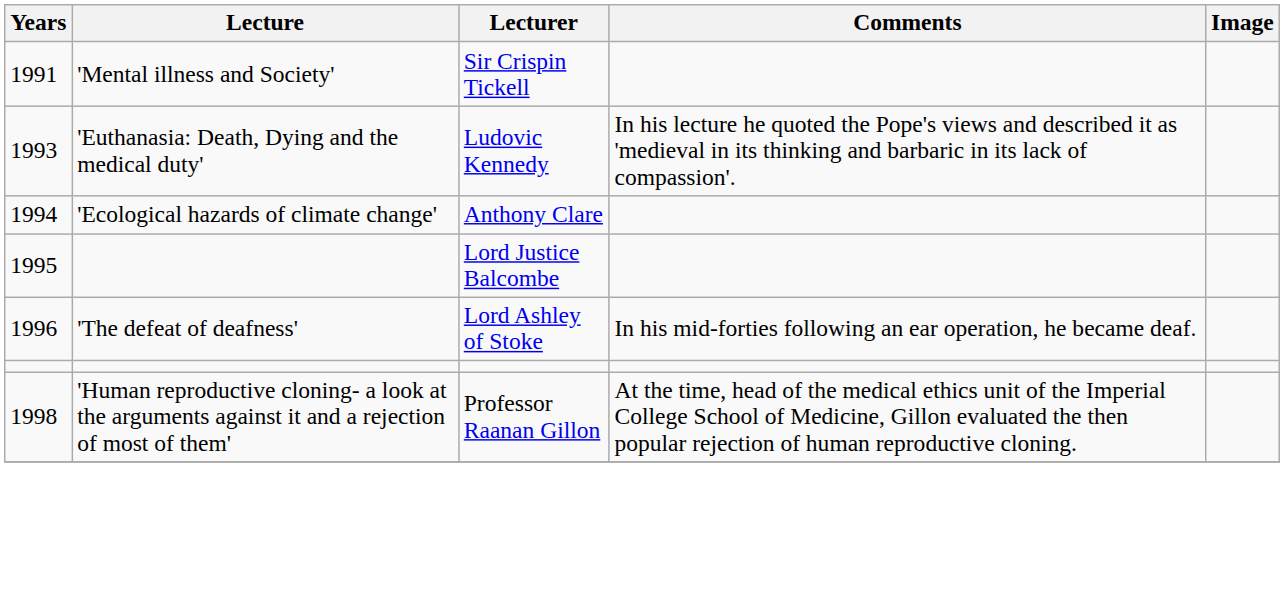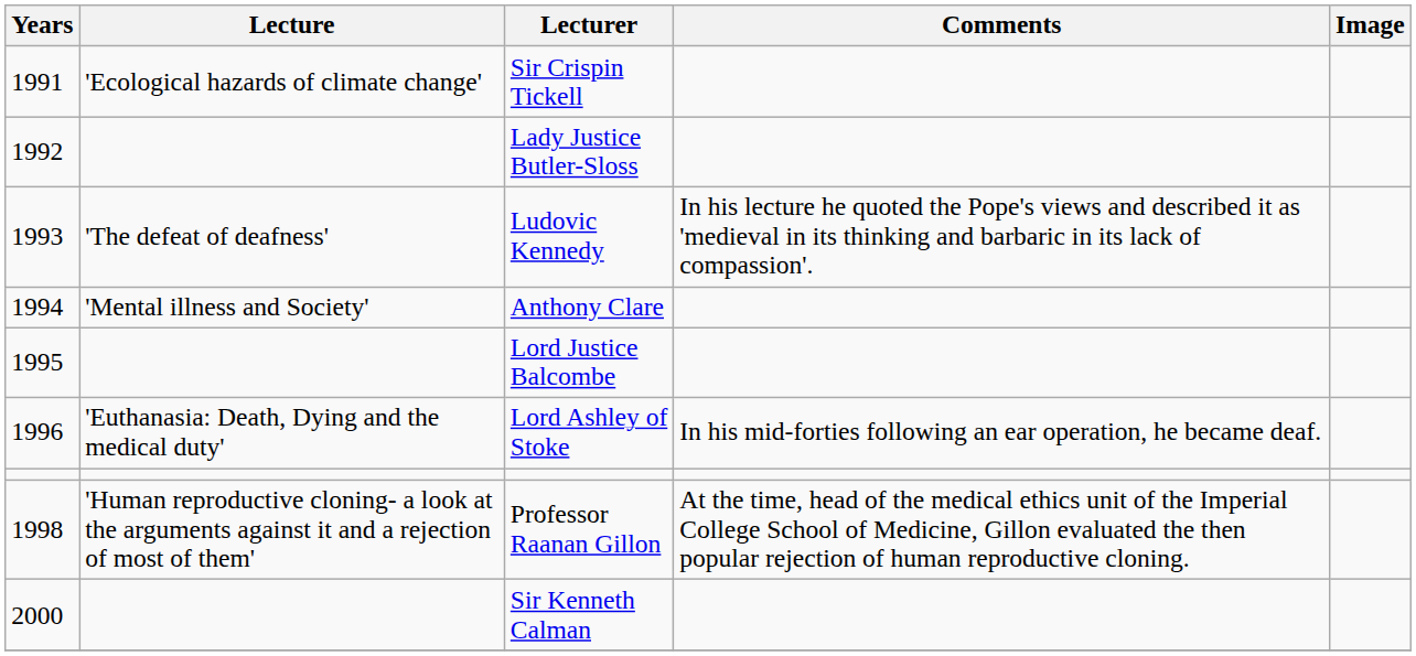 <table class="wikitable">
 <tr>
 <th>Years</th>
 <th>Lecture</th>
 <th>Lecturer</th>
 <th>Comments</th>
 <th>Image</th>
 </tr>
 <tr>
 <td>1991</td>
-<td>'Mental illness and Society'</td>
+<td>'Ecological hazards of climate change'</td>
 <td><a href='#'>Sir Crispin Tickell</a></td>
 <td></td>
 <td></td>
 </tr>
 <tr>
+<td>1992</td>
+<td></td>
+<td><a href='#'>Lady Justice Butler-Sloss</a></td>
+<td></td>
+<td></td>
+</tr>
+<tr>
 <td>1993</td>
-<td>'Euthanasia: Death, Dying and the medical duty'</td>
+<td>'The defeat of deafness'</td>
 <td><a href='#'>Ludovic Kennedy</a></td>
 <td>In his lecture he quoted the Pope's views and described it as 'medieval in its thinking and barbaric in its lack of compassion'.</td>
 <td></td>
 </tr>
 <tr>
 <td>1994</td>
-<td>'Ecological hazards of climate change'</td>
+<td>'Mental illness and Society'</td>
 <td><a href='#'>Anthony Clare</a></td>
 <td></td>
 <td></td>
 </tr>
 <tr>
 <td>1995</td>
 <td></td>
 <td><a href='#'>Lord Justice Balcombe</a></td>
 <td></td>
 <td></td>
 </tr>
 <tr>
 <td>1996</td>
-<td>'The defeat of deafness'</td>
+<td>'Euthanasia: Death, Dying and the medical duty'</td>
 <td><a href='#'>Lord Ashley of Stoke</a></td>
 <td>In his mid-forties following an ear operation, he became deaf.</td>
 <td></td>
 </tr>
 <tr>
 <td></td>
 <td></td>
 <td></td>
 <td></td>
 <td></td>
 </tr>
 <tr>
 <td>1998</td>
 <td>'Human reproductive cloning- a look at the arguments against it and a rejection of most of them'</td>
 <td>Professor <a href='#'>Raanan Gillon</a></td>
 <td>At the time, head of the medical ethics unit of the Imperial College School of Medicine, Gillon evaluated the then popular rejection of human reproductive cloning.</td>
 <td></td>
 </tr>
 <tr>
+<td>2000</td>
+<td></td>
+<td><a href='#'>Sir Kenneth Calman</a></td>
+<td></td>
+<td></td>
+</tr>
+<tr>
 </tr>
 </table>
